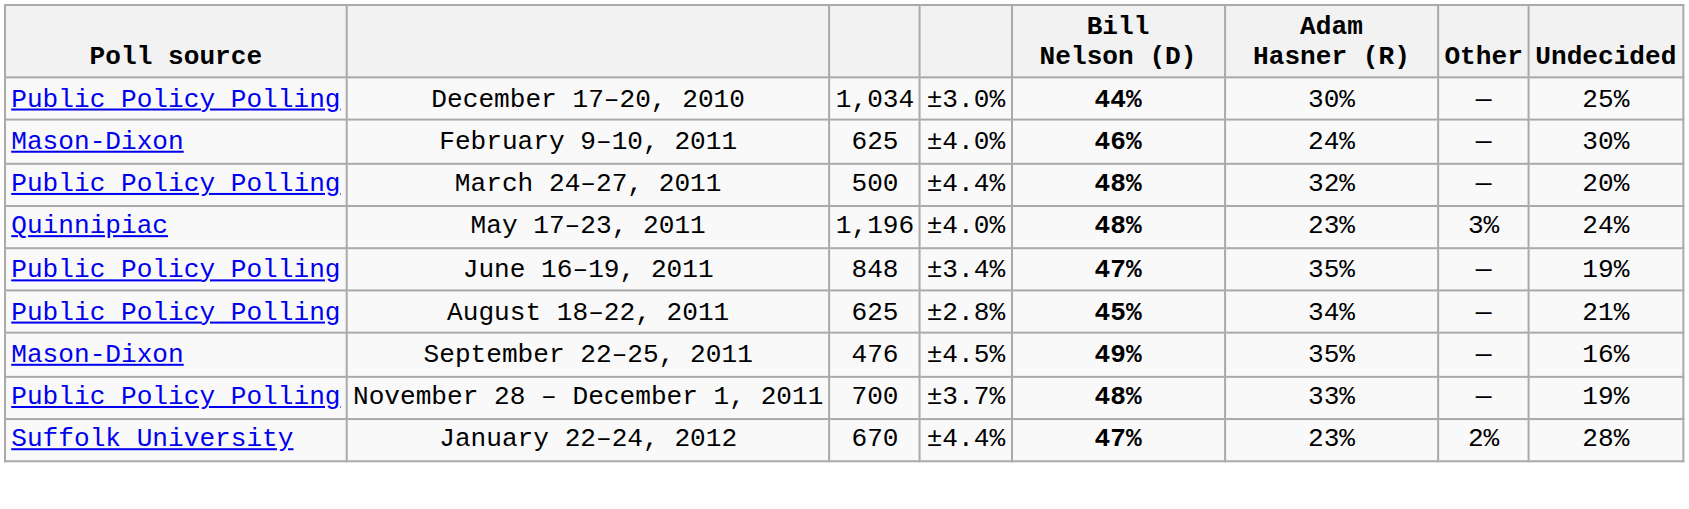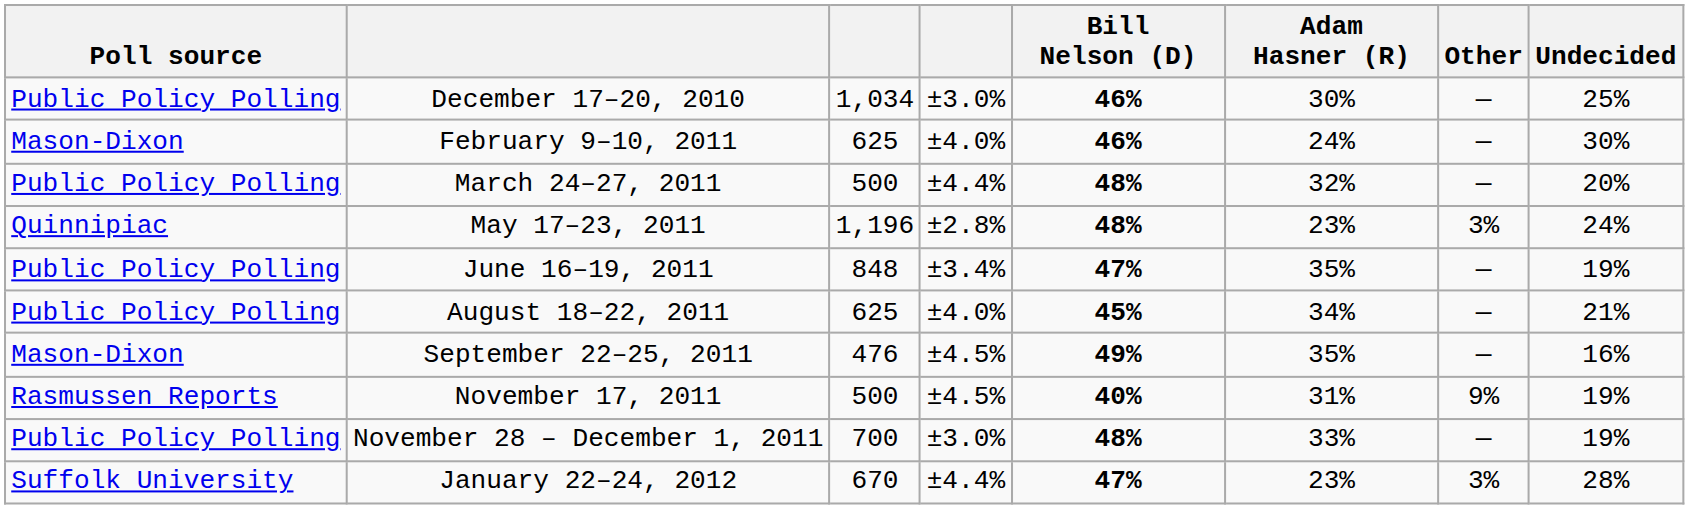 <table class="wikitable" style="text-align:center">
 <tr valign= bottom>
 <th>Poll source</th>
 <th></th>
 <th></th>
 <th></th>
 <th style="width:100px;">Bill<br>Nelson (D)</th>
 <th style="width:100px;">Adam<br>Hasner (R)</th>
 <th>Other</th>
 <th>Undecided</th>
 </tr>
 <tr>
 <td align=left><a href='#'>Public Policy Polling</a></td>
 <td>December 17–20, 2010</td>
 <td>1,034</td>
 <td>±3.0%</td>
-<td><strong>44%</strong></td>
+<td><strong>46%</strong></td>
 <td>30%</td>
 <td>—</td>
 <td>25%</td>
 </tr>
 <tr>
 <td align=left><a href='#'>Mason-Dixon</a></td>
 <td>February 9–10, 2011</td>
 <td>625</td>
 <td>±4.0%</td>
 <td><strong>46%</strong></td>
 <td>24%</td>
 <td>—</td>
 <td>30%</td>
 </tr>
 <tr>
 <td align=left><a href='#'>Public Policy Polling</a></td>
 <td>March 24–27, 2011</td>
 <td>500</td>
 <td>±4.4%</td>
 <td><strong>48%</strong></td>
 <td>32%</td>
 <td>—</td>
 <td>20%</td>
 </tr>
 <tr>
 <td align=left><a href='#'>Quinnipiac</a></td>
 <td>May 17–23, 2011</td>
 <td>1,196</td>
-<td>±4.0%</td>
+<td>±2.8%</td>
 <td><strong>48%</strong></td>
 <td>23%</td>
 <td>3%</td>
 <td>24%</td>
 </tr>
 <tr>
 <td align=left><a href='#'>Public Policy Polling</a></td>
 <td>June 16–19, 2011</td>
 <td>848</td>
 <td>±3.4%</td>
 <td><strong>47%</strong></td>
 <td>35%</td>
 <td>—</td>
 <td>19%</td>
 </tr>
 <tr>
 <td align=left><a href='#'>Public Policy Polling</a></td>
 <td>August 18–22, 2011</td>
 <td>625</td>
-<td>±2.8%</td>
+<td>±4.0%</td>
 <td><strong>45%</strong></td>
 <td>34%</td>
 <td>—</td>
 <td>21%</td>
 </tr>
 <tr>
 <td align=left><a href='#'>Mason-Dixon</a></td>
 <td>September 22–25, 2011</td>
 <td>476</td>
 <td>±4.5%</td>
 <td><strong>49%</strong></td>
 <td>35%</td>
 <td>—</td>
 <td>16%</td>
 </tr>
 <tr>
+<td align=left><a href='#'>Rasmussen Reports</a></td>
+<td>November 17, 2011</td>
+<td>500</td>
+<td>±4.5%</td>
+<td><strong>40%</strong></td>
+<td>31%</td>
+<td>9%</td>
+<td>19%</td>
+</tr>
+<tr>
 <td align=left><a href='#'>Public Policy Polling</a></td>
 <td>November 28 – December 1, 2011</td>
 <td>700</td>
-<td>±3.7%</td>
+<td>±3.0%</td>
 <td><strong>48%</strong></td>
 <td>33%</td>
 <td>—</td>
 <td>19%</td>
 </tr>
 <tr>
 <td align=left><a href='#'>Suffolk University</a></td>
 <td>January 22–24, 2012</td>
 <td>670</td>
 <td>±4.4%</td>
 <td><strong>47%</strong></td>
 <td>23%</td>
-<td>2%</td>
+<td>3%</td>
 <td>28%</td>
 </tr>
 </table>
